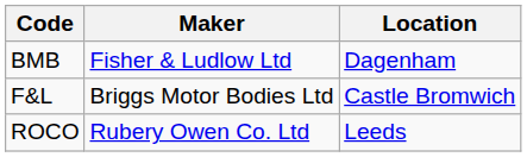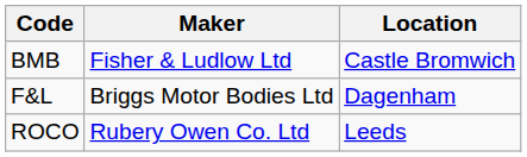 <table class="wikitable">
 <tr>
 <th>Code</th>
 <th>Maker</th>
 <th>Location</th>
 </tr>
 <tr>
 <td>BMB</td>
 <td><a href='#'>Fisher & Ludlow Ltd</a></td>
-<td><a href='#'>Dagenham</a></td>
+<td><a href='#'>Castle Bromwich</a></td>
 </tr>
 <tr>
 <td>F&L</td>
 <td>Briggs Motor Bodies Ltd</td>
-<td><a href='#'>Castle Bromwich</a></td>
+<td><a href='#'>Dagenham</a></td>
 </tr>
 <tr>
 <td>ROCO</td>
 <td><a href='#'>Rubery Owen Co. Ltd</a></td>
 <td><a href='#'>Leeds</a></td>
 </tr>
 </table>
